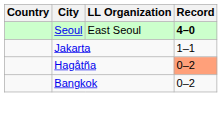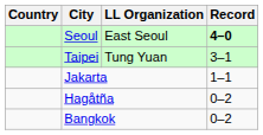 <table class="wikitable">
 <tr>
 <th>Country</th>
 <th>City</th>
 <th>LL Organization</th>
 <th>Record</th>
 </tr>
 <tr bgcolor=ccffcc>
 <td><strong></strong></td>
 <td><a href='#'>Seoul</a></td>
 <td>East Seoul</td>
 <td><strong>4–0</strong></td>
 </tr>
+<tr bgcolor=ccffcc>
+<td><strong></strong></td>
+<td><a href='#'>Taipei</a></td>
+<td>Tung Yuan</td>
+<td>3–1</td>
+</tr>
 <tr>
 <td><strong></strong></td>
 <td colspan="2"><a href='#'>Jakarta</a></td>
 <td>1–1</td>
 </tr>
 <tr>
 <td><strong></strong></td>
 <td colspan="2"><a href='#'>Hagåtña</a></td>
-<td style="background: lightsalmon;">0–2</td>
+<td>0–2</td>
 </tr>
 <tr>
 <td><strong></strong></td>
 <td colspan="2"><a href='#'>Bangkok</a></td>
 <td>0–2</td>
 </tr>
 </table>
